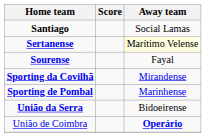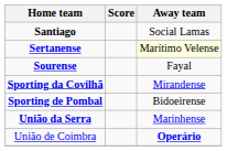 <table class="wikitable" style="text-align: center">
 <tr>
 <th>Home team</th>
 <th>Score</th>
 <th>Away team</th>
 </tr>
 <tr>
 <td><strong>Santiago</strong> </td>
 <td></td>
 <td>Social Lamas </td>
 </tr>
 <tr>
 <td><strong><a href='#'>Sertanense</a></strong> </td>
 <td></td>
 <td style="background: lightyellow;">Marítimo Velense </td>
 </tr>
 <tr>
 <td><strong><a href='#'>Sourense</a></strong> </td>
 <td></td>
 <td>Fayal </td>
 </tr>
 <tr>
 <td><strong><a href='#'>Sporting da Covilhã</a></strong> </td>
 <td></td>
 <td><a href='#'>Mirandense</a> </td>
 </tr>
 <tr>
 <td><strong><a href='#'>Sporting de Pombal</a></strong> </td>
 <td></td>
-<td><a href='#'>Marinhense</a> </td>
+<td>Bidoeirense </td>
 </tr>
 <tr>
 <td><strong><a href='#'>União da Serra</a></strong> </td>
 <td></td>
-<td>Bidoeirense </td>
+<td><a href='#'>Marinhense</a> </td>
 </tr>
 <tr>
 <td><a href='#'>União de Coimbra</a> </td>
 <td></td>
 <td><strong><a href='#'>Operário</a></strong> </td>
 </tr>
 <tr>
 </tr>
 </table>
